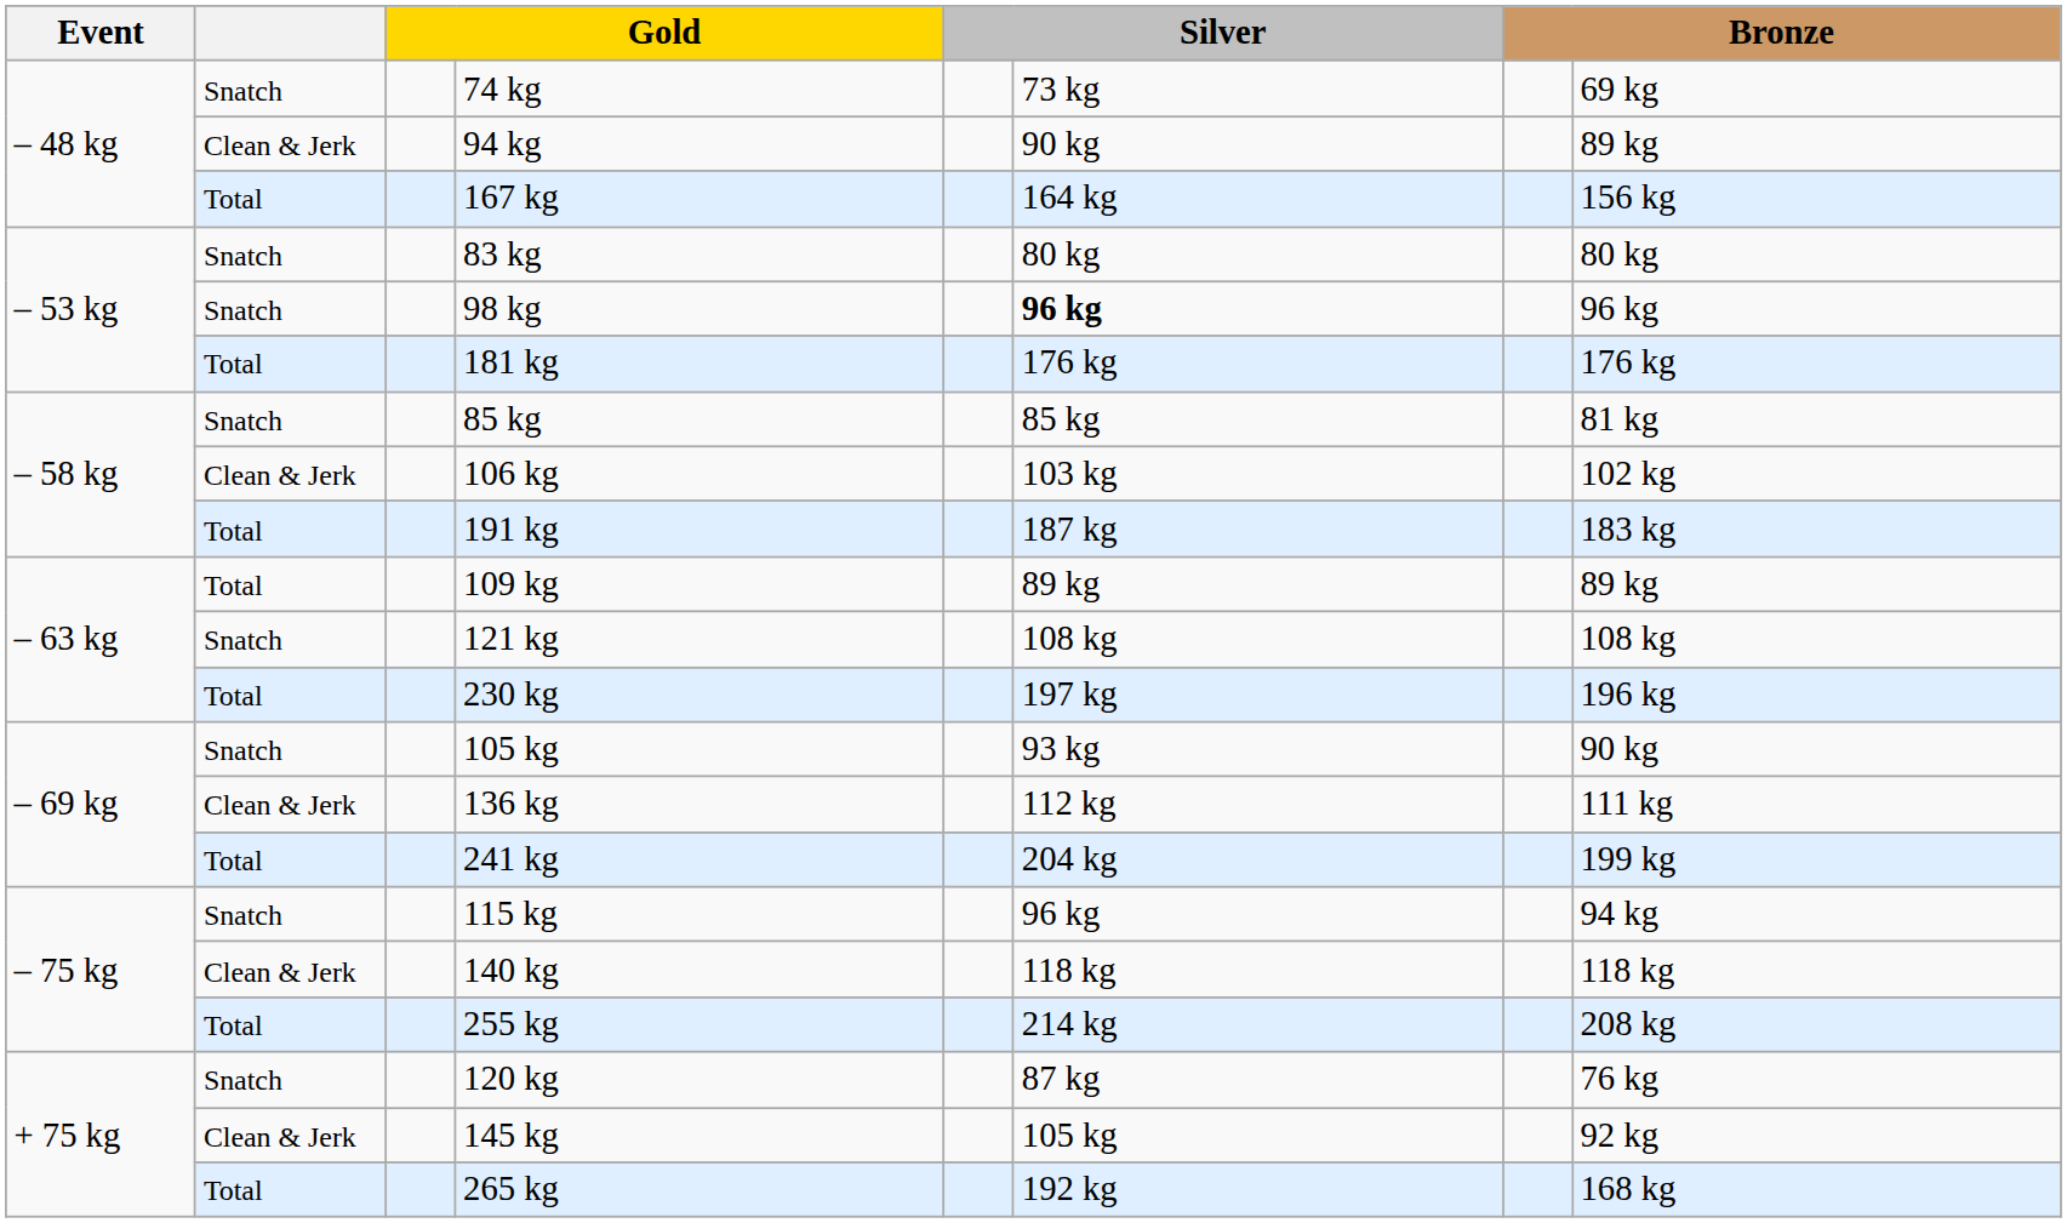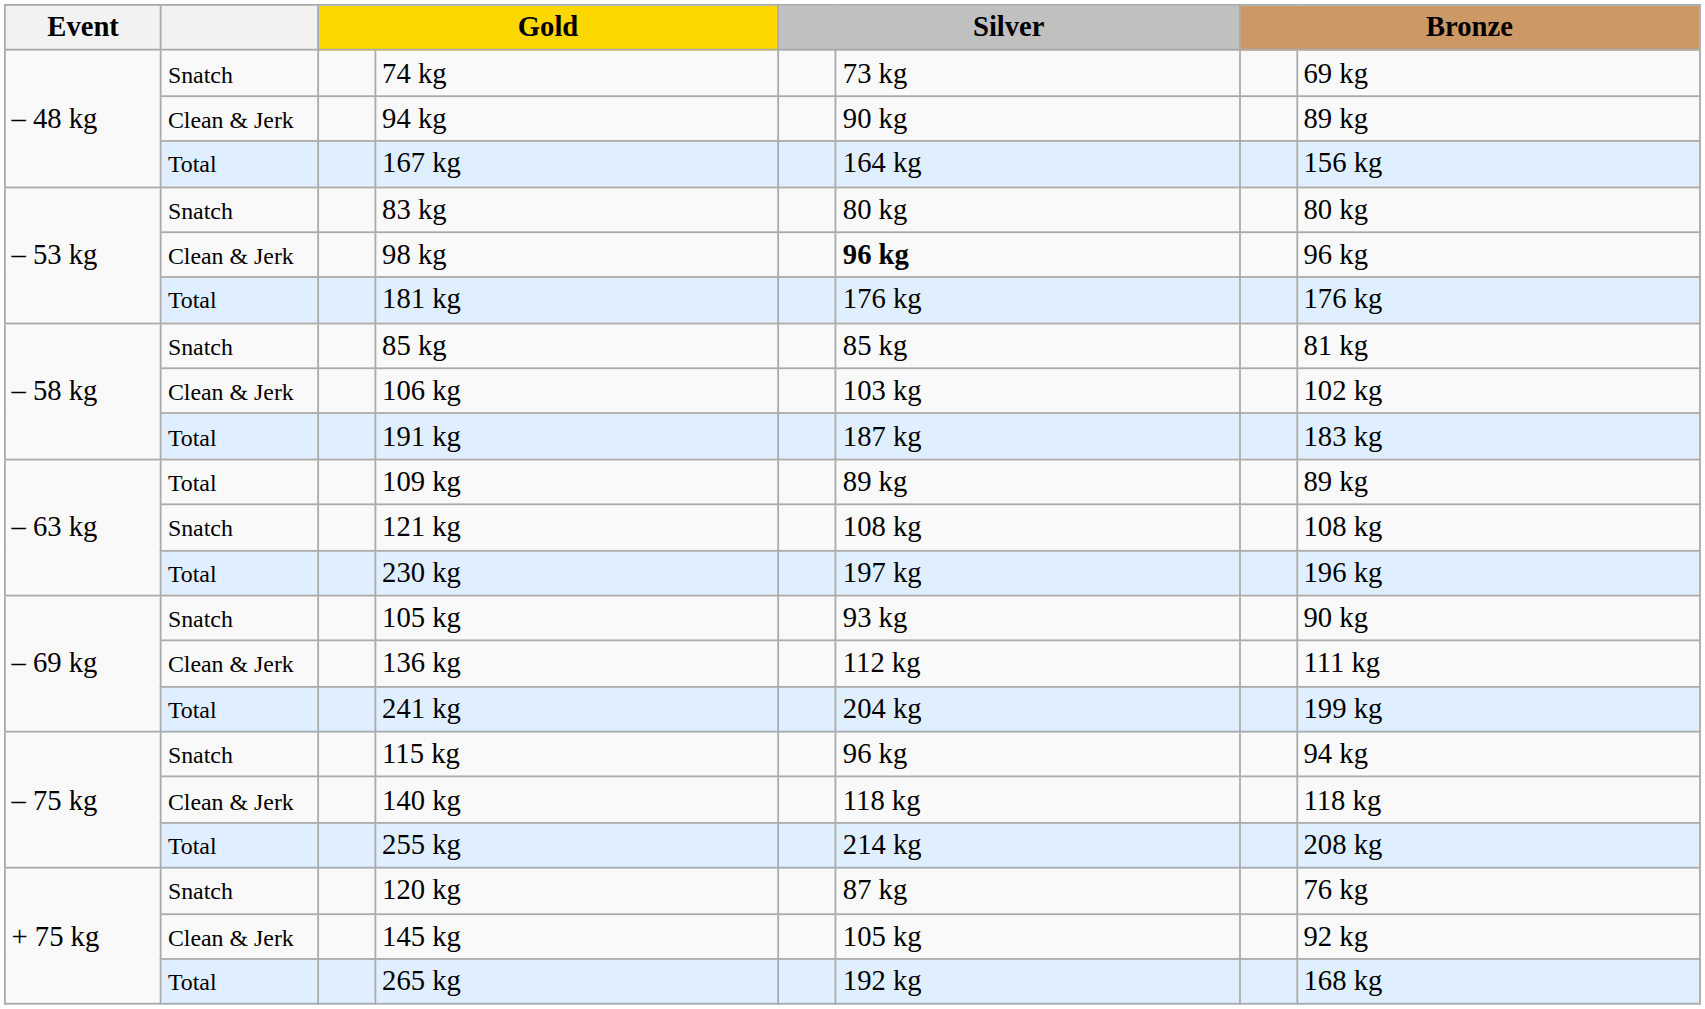 <table class="wikitable">
 <tr>
 <th width=80>Event</th>
 <th width=80></th>
 <td bgcolor=gold align="center" colspan=2 width=250><strong>Gold</strong></td>
 <td bgcolor=silver align="center" colspan=2 width=250><strong>Silver</strong></td>
 <td bgcolor=#cc9966 colspan=2 align="center" width=250><strong>Bronze</strong></td>
 </tr>
 <tr>
 <td rowspan=3>– 48 kg</td>
 <td><small>Snatch</small></td>
 <td></td>
 <td>74 kg</td>
 <td></td>
 <td>73 kg</td>
 <td></td>
 <td>69 kg</td>
 </tr>
 <tr>
 <td><small>Clean & Jerk</small></td>
 <td></td>
 <td>94 kg</td>
 <td></td>
 <td>90 kg</td>
 <td></td>
 <td>89 kg</td>
 </tr>
 <tr bgcolor=#dfefff>
 <td><small>Total</small></td>
 <td></td>
 <td>167 kg</td>
 <td></td>
 <td>164 kg</td>
 <td></td>
 <td>156 kg</td>
 </tr>
 <tr>
 <td rowspan=3>– 53 kg</td>
 <td><small>Snatch</small></td>
 <td></td>
 <td>83 kg</td>
 <td></td>
 <td>80 kg</td>
 <td></td>
 <td>80 kg</td>
 </tr>
 <tr>
-<td><small>Snatch</small></td>
+<td><small>Clean & Jerk</small></td>
 <td></td>
 <td>98 kg</td>
 <td></td>
 <td><strong>96 kg</strong></td>
 <td></td>
 <td>96 kg</td>
 </tr>
 <tr bgcolor=#dfefff>
 <td><small>Total</small></td>
 <td></td>
 <td>181 kg</td>
 <td></td>
 <td>176 kg</td>
 <td></td>
 <td>176 kg</td>
 </tr>
 <tr>
 <td rowspan=3>– 58 kg</td>
 <td><small>Snatch</small></td>
 <td></td>
 <td>85 kg</td>
 <td></td>
 <td>85 kg</td>
 <td></td>
 <td>81 kg</td>
 </tr>
 <tr>
 <td><small>Clean & Jerk</small></td>
 <td></td>
 <td>106 kg</td>
 <td></td>
 <td>103 kg</td>
 <td></td>
 <td>102 kg</td>
 </tr>
 <tr bgcolor=#dfefff>
 <td><small>Total</small></td>
 <td></td>
 <td>191 kg</td>
 <td></td>
 <td>187 kg</td>
 <td></td>
 <td>183 kg</td>
 </tr>
 <tr>
 <td rowspan=3>– 63 kg</td>
 <td><small>Total</small></td>
 <td></td>
 <td>109 kg</td>
 <td></td>
 <td>89 kg</td>
 <td></td>
 <td>89 kg</td>
 </tr>
 <tr>
 <td><small>Snatch</small></td>
 <td></td>
 <td>121 kg</td>
 <td></td>
 <td>108 kg</td>
 <td></td>
 <td>108 kg</td>
 </tr>
 <tr bgcolor=#dfefff>
 <td><small>Total</small></td>
 <td></td>
 <td>230 kg</td>
 <td></td>
 <td>197 kg</td>
 <td></td>
 <td>196 kg</td>
 </tr>
 <tr>
 <td rowspan=3>– 69 kg</td>
 <td><small>Snatch</small></td>
 <td></td>
 <td>105 kg</td>
 <td></td>
 <td>93 kg</td>
 <td></td>
 <td>90 kg</td>
 </tr>
 <tr>
 <td><small>Clean & Jerk</small></td>
 <td></td>
 <td>136 kg</td>
 <td></td>
 <td>112 kg</td>
 <td></td>
 <td>111 kg</td>
 </tr>
 <tr bgcolor=#dfefff>
 <td><small>Total</small></td>
 <td></td>
 <td>241 kg</td>
 <td></td>
 <td>204 kg</td>
 <td></td>
 <td>199 kg</td>
 </tr>
 <tr>
 <td rowspan=3>– 75 kg</td>
 <td><small>Snatch</small></td>
 <td></td>
 <td>115 kg</td>
 <td></td>
 <td>96 kg</td>
 <td></td>
 <td>94 kg</td>
 </tr>
 <tr>
 <td><small>Clean & Jerk</small></td>
 <td></td>
 <td>140 kg</td>
 <td></td>
 <td>118 kg</td>
 <td></td>
 <td>118 kg</td>
 </tr>
 <tr bgcolor=#dfefff>
 <td><small>Total</small></td>
 <td></td>
 <td>255 kg</td>
 <td></td>
 <td>214 kg</td>
 <td></td>
 <td>208 kg</td>
 </tr>
 <tr>
 <td rowspan=3>+ 75 kg</td>
 <td><small>Snatch</small></td>
 <td></td>
 <td>120 kg</td>
 <td></td>
 <td>87 kg</td>
 <td></td>
 <td>76 kg</td>
 </tr>
 <tr>
 <td><small>Clean & Jerk</small></td>
 <td></td>
 <td>145 kg</td>
 <td></td>
 <td>105 kg</td>
 <td></td>
 <td>92 kg</td>
 </tr>
 <tr bgcolor=#dfefff>
 <td><small>Total</small></td>
 <td></td>
 <td>265 kg</td>
 <td></td>
 <td>192 kg</td>
 <td></td>
 <td>168 kg</td>
 </tr>
 </table>
